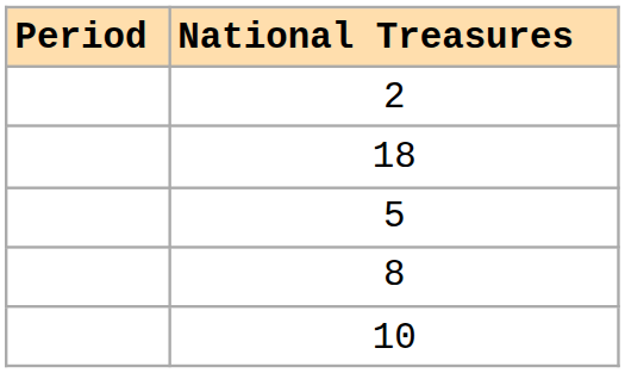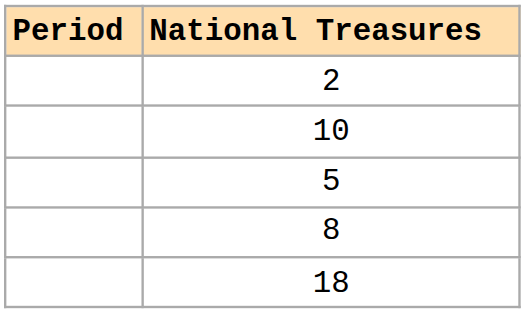 <table class="wikitable sortable" style="background:#fff; text-align:center; width:35%; float:left;">
 <tr>
 <th style="text-align:left; background:#ffdead;">Period</th>
 <th style="text-align:left; background:#ffdead;">National Treasures</th>
 </tr>
 <tr>
 <td></td>
 <td>2</td>
 </tr>
 <tr>
 <td></td>
-<td>18</td>
+<td>10</td>
 </tr>
 <tr>
 <td></td>
 <td>5</td>
 </tr>
 <tr>
 <td></td>
 <td>8</td>
 </tr>
 <tr>
 <td></td>
-<td>10</td>
+<td>18</td>
 </tr>
 </table>
